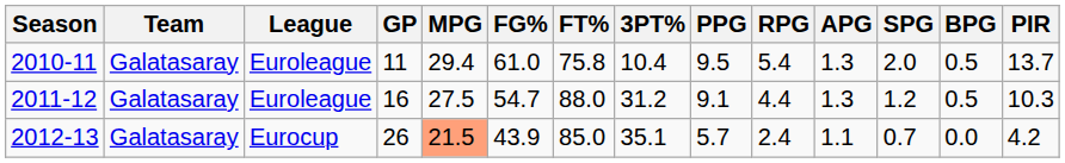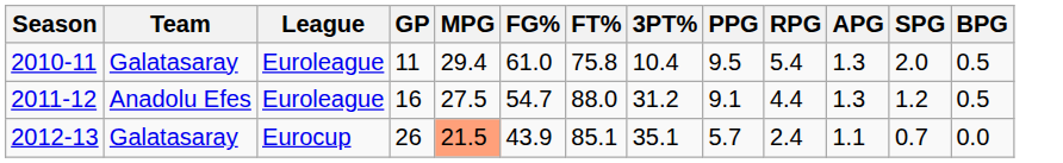 <table class="wikitable sortable">
 <tr>
 <th>Season</th>
 <th>Team</th>
 <th>League</th>
 <th>GP</th>
 <th>MPG</th>
 <th>FG%</th>
 <th>FT%</th>
 <th>3PT%</th>
 <th>PPG</th>
 <th>RPG</th>
 <th>APG</th>
 <th>SPG</th>
 <th>BPG</th>
-<th>PIR</th>
 </tr>
 <tr>
 <td><a href='#'>2010-11</a></td>
 <td><a href='#'>Galatasaray</a></td>
 <td><a href='#'>Euroleague</a></td>
 <td>11</td>
 <td>29.4</td>
 <td>61.0</td>
 <td>75.8</td>
 <td>10.4</td>
 <td>9.5</td>
 <td>5.4</td>
 <td>1.3</td>
 <td>2.0</td>
 <td>0.5</td>
-<td>13.7</td>
 </tr>
 <tr>
 <td><a href='#'>2011-12</a></td>
-<td><a href='#'>Galatasaray</a></td>
+<td><a href='#'>Anadolu Efes</a></td>
 <td><a href='#'>Euroleague</a></td>
 <td>16</td>
 <td>27.5</td>
 <td>54.7</td>
 <td>88.0</td>
 <td>31.2</td>
 <td>9.1</td>
 <td>4.4</td>
 <td>1.3</td>
 <td>1.2</td>
 <td>0.5</td>
-<td>10.3</td>
 </tr>
 <tr>
 <td><a href='#'>2012-13</a></td>
 <td><a href='#'>Galatasaray</a></td>
 <td><a href='#'>Eurocup</a></td>
 <td>26</td>
 <td style="background: lightsalmon;">21.5</td>
 <td>43.9</td>
-<td>85.0</td>
+<td>85.1</td>
 <td>35.1</td>
 <td>5.7</td>
 <td>2.4</td>
 <td>1.1</td>
 <td>0.7</td>
 <td>0.0</td>
-<td>4.2</td>
 </tr>
 </table>
